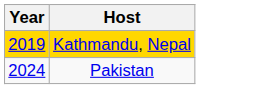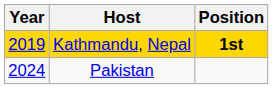 <table class="wikitable" style="text-align: center;">
 <tr>
 <th>Year</th>
 <th>Host</th>
+<th>Position</th>
 </tr>
 <tr bgcolor=gold>
 <td><a href='#'>2019</a></td>
 <td> <a href='#'>Kathmandu</a>, <a href='#'>Nepal</a></td>
+<td><strong>1st</strong></td>
 </tr>
 <tr>
 <td><a href='#'>2024</a></td>
 <td> <a href='#'>Pakistan</a></td>
+<td></td>
 </tr>
 </table>
